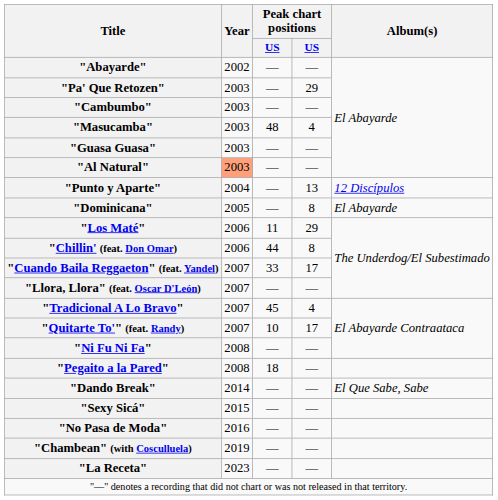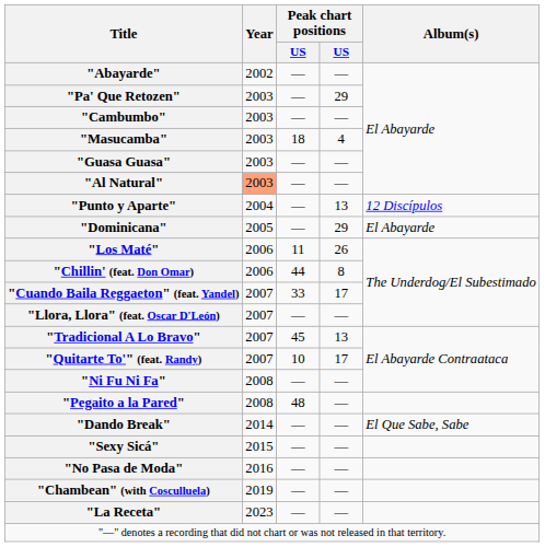 <table class="wikitable plainrowheaders">
 <tr>
 <th rowspan="2">Title</th>
 <th rowspan="2">Year</th>
 <th colspan="2">Peak chart positions</th>
 <th rowspan="2">Album(s)</th>
 </tr>
 <tr>
 <th style="width:3em; font-size:90%;"><a href='#'>US </a></th>
 <th style="width:3em; font-size:90%;"><a href='#'>US </a></th>
 </tr>
 <tr>
 <th scope="row">"Abayarde"</th>
 <td align="center">2002</td>
 <td align="center">—</td>
 <td align="center">—</td>
 <td align="left" rowspan="6"><em>El Abayarde</em></td>
 </tr>
 <tr>
 <th scope="row">"Pa' Que Retozen"</th>
 <td align="center">2003</td>
 <td align="center">—</td>
 <td align="center">29</td>
 </tr>
 <tr>
 <th scope="row">"Cambumbo"</th>
 <td align="center">2003</td>
 <td align="center">—</td>
 <td align="center">—</td>
 </tr>
 <tr>
 <th scope="row">"Masucamba"</th>
 <td align="center">2003</td>
-<td align="center">48</td>
+<td align="center">18</td>
 <td align="center">4</td>
 </tr>
 <tr>
 <th scope="row">"Guasa Guasa"</th>
 <td align="center">2003</td>
 <td align="center">—</td>
 <td align="center">—</td>
 </tr>
 <tr>
 <th scope="row">"Al Natural"</th>
 <td align="center" style="background: lightsalmon;">2003</td>
 <td align="center">—</td>
 <td align="center">—</td>
 </tr>
 <tr>
 <th scope="row">"Punto y Aparte"</th>
 <td align="center">2004</td>
 <td align="center">—</td>
 <td align="center">13</td>
 <td><em><a href='#'>12 Discípulos</a></em></td>
 </tr>
 <tr>
 <th scope="row">"Dominicana"</th>
 <td align="center">2005</td>
 <td align="center">—</td>
-<td align="center">8</td>
+<td align="center">29</td>
 <td><em>El Abayarde</em></td>
 </tr>
 <tr>
 <th scope="row">"<a href='#'>Los Maté</a>"</th>
 <td align="center">2006</td>
 <td align="center">11</td>
-<td align="center">29</td>
+<td align="center">26</td>
 <td align="left" rowspan="4"><em>The Underdog/El Subestimado</em></td>
 </tr>
 <tr>
 <th scope="row">"<a href='#'>Chillin'</a> <small>(feat. <a href='#'>Don Omar</a>)</small></th>
 <td align="center">2006</td>
 <td align="center">44</td>
 <td align="center">8</td>
 </tr>
 <tr>
 <th scope="row">"<a href='#'>Cuando Baila Reggaeton</a>" <small>(feat. <a href='#'>Yandel</a>)</small></th>
 <td align="center">2007</td>
 <td align="center">33</td>
 <td align="center">17</td>
 </tr>
 <tr>
 <th scope="row">"Llora, Llora" <small>(feat. <a href='#'>Oscar D'León</a>)</small></th>
 <td align="center">2007</td>
 <td align="center">—</td>
 <td align="center">—</td>
 </tr>
 <tr>
 <th scope="row">"<a href='#'>Tradicional A Lo Bravo</a>"</th>
 <td align="center">2007</td>
 <td align="center">45</td>
-<td align="center">4</td>
+<td align="center">13</td>
 <td align="left" rowspan="3"><em>El Abayarde Contraataca</em></td>
 </tr>
 <tr>
 <th scope="row">"<a href='#'>Quitarte To'</a>" <small>(feat. <a href='#'>Randy</a>)</small></th>
 <td align="center">2007</td>
 <td align="center">10</td>
 <td align="center">17</td>
 </tr>
 <tr>
 <th scope="row">"<a href='#'>Ni Fu Ni Fa</a>"</th>
 <td align="center">2008</td>
 <td align="center">—</td>
 <td align="center">—</td>
 </tr>
 <tr>
 <th scope="row">"<a href='#'>Pegaito a la Pared</a>"</th>
 <td align="center">2008</td>
-<td align="center">18</td>
+<td align="center">48</td>
 <td align="center">—</td>
 <td></td>
 </tr>
 <tr>
 <th scope="row">"Dando Break"</th>
 <td align="center">2014</td>
 <td align="center">—</td>
 <td align="center">—</td>
 <td><em>El Que Sabe, Sabe</em></td>
 </tr>
 <tr>
 <th scope="row">"Sexy Sicá"</th>
 <td align="center">2015</td>
 <td align="center">—</td>
 <td align="center">—</td>
 <td></td>
 </tr>
 <tr>
 <th scope="row">"No Pasa de Moda"</th>
 <td align="center">2016</td>
 <td align="center">—</td>
 <td align="center">—</td>
 <td></td>
 </tr>
 <tr>
 <th scope="row">"Chambean" <small>(with <a href='#'>Cosculluela</a>)</small></th>
 <td align="center">2019</td>
 <td align="center">—</td>
 <td align="center">—</td>
 <td></td>
 </tr>
 <tr>
 <th scope="row">"La Receta"</th>
 <td align="center">2023</td>
 <td align="center">—</td>
 <td align="center">—</td>
 <td></td>
 </tr>
 <tr>
 <td colspan="9" style="font-size:80%" align="center">"—" denotes a recording that did not chart or was not released in that territory.</td>
 </tr>
 </table>
